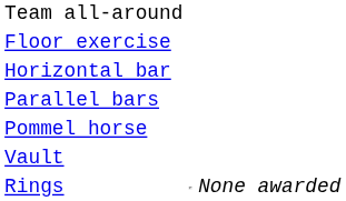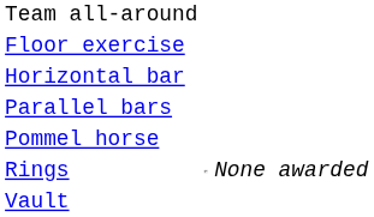 <table>
 <tr>
 <td><br></td>
 <td></td>
 <td></td>
 <td></td>
 </tr>
 <tr>
 <td>Team all-around<br></td>
 <td></td>
 <td></td>
 <td></td>
 </tr>
 <tr>
 <td><a href='#'>Floor exercise</a><br></td>
 <td></td>
 <td></td>
 <td></td>
 </tr>
 <tr>
 <td><a href='#'>Horizontal bar</a><br></td>
 <td></td>
 <td></td>
 <td></td>
 </tr>
 <tr>
 <td><a href='#'>Parallel bars</a><br></td>
 <td></td>
 <td></td>
 <td></td>
 </tr>
 <tr>
 <td><a href='#'>Pommel horse</a><br></td>
 <td></td>
 <td></td>
 <td></td>
 </tr>
 <tr>
+<td><a href='#'>Rings</a><br></td>
+<td><hr></td>
+<td><em>None awarded</em></td>
+<td></td>
+</tr>
+<tr>
 <td><a href='#'>Vault</a><br></td>
 <td></td>
 <td></td>
 <td></td>
 </tr>
-<tr>
-<td><a href='#'>Rings</a><br></td>
-<td><hr></td>
-<td><em>None awarded</em></td>
-<td></td>
-</tr>
 </table>
